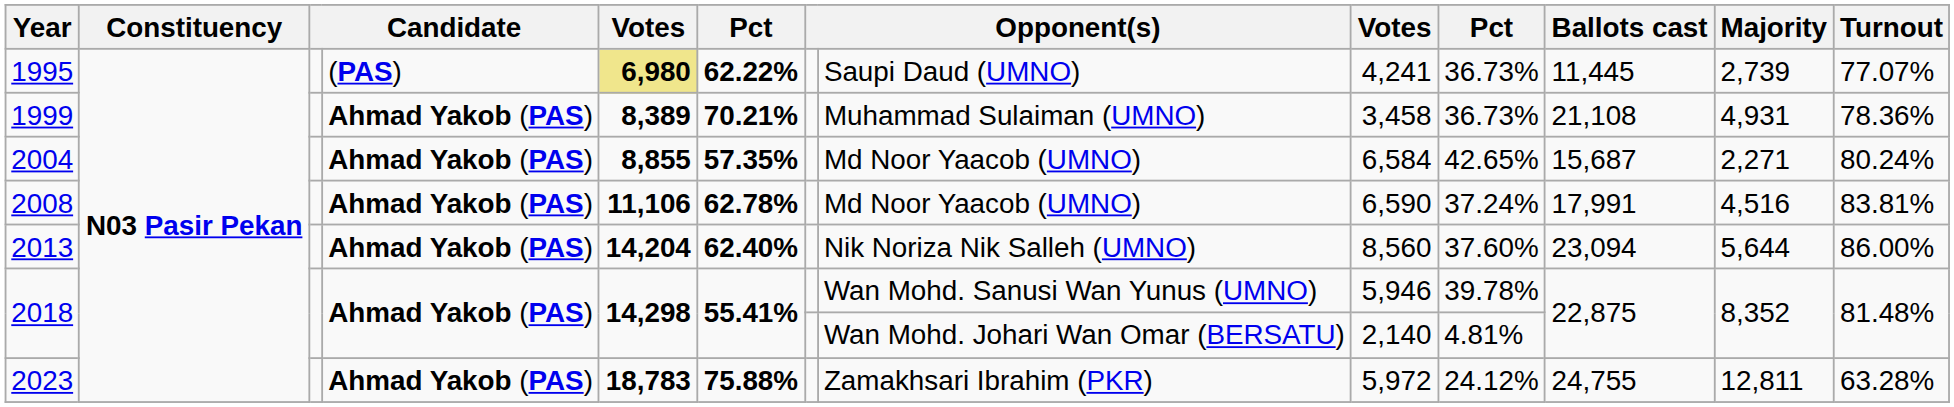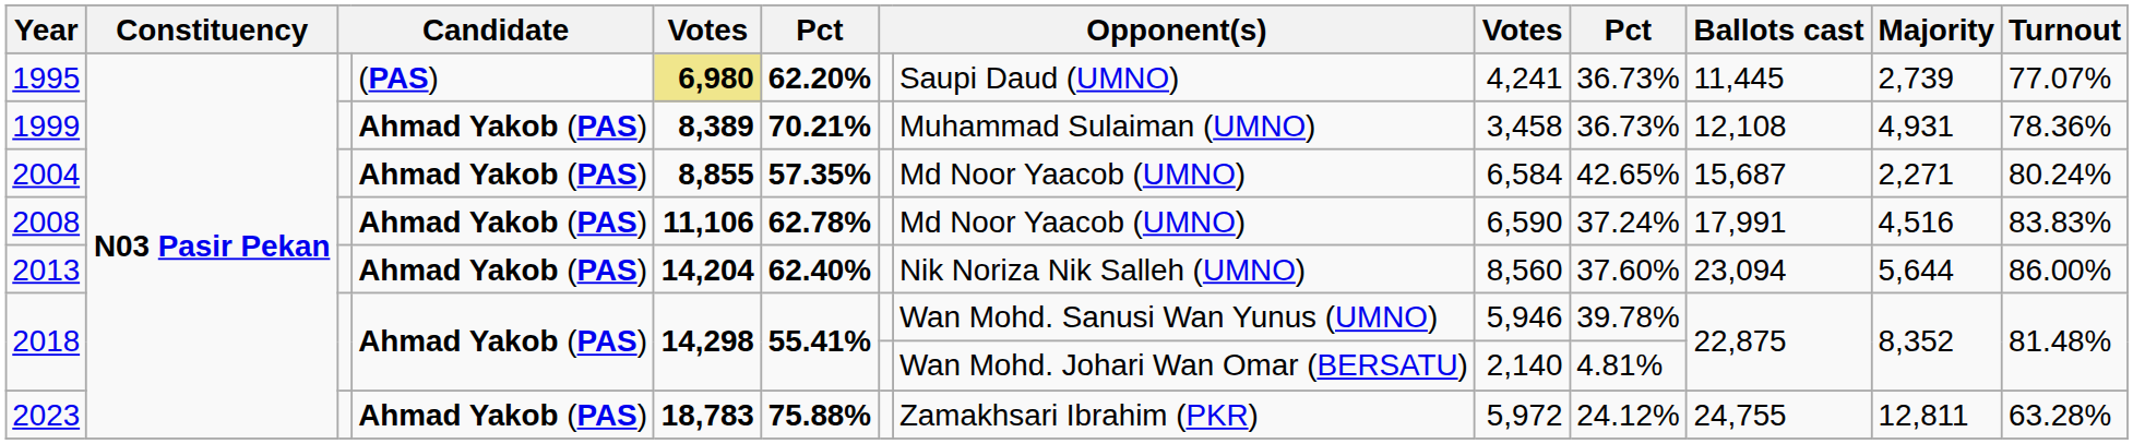 <table class="wikitable" style="margin:0.5em ; font-size:95%">
 <tr>
 <th>Year</th>
 <th>Constituency</th>
 <th colspan=2>Candidate</th>
 <th>Votes</th>
 <th>Pct</th>
 <th colspan=2>Opponent(s)</th>
 <th>Votes</th>
 <th>Pct</th>
 <th>Ballots cast</th>
 <th>Majority</th>
 <th>Turnout</th>
 </tr>
 <tr>
 <td><a href='#'>1995</a></td>
 <td rowspan=8><strong>N03 <a href='#'>Pasir Pekan</a></strong></td>
 <td></td>
 <td> (<a href='#'><strong>PAS</strong></a>)</td>
 <td align="right" style="background: khaki;"><strong>6,980</strong></td>
-<td><strong>62.22%</strong></td>
+<td><strong>62.20%</strong></td>
 <td></td>
 <td>Saupi Daud (<a href='#'>UMNO</a>)</td>
 <td align="right">4,241</td>
 <td>36.73%</td>
 <td>11,445</td>
 <td>2,739</td>
 <td>77.07%</td>
 </tr>
 <tr>
 <td><a href='#'>1999</a></td>
 <td></td>
 <td><strong>Ahmad Yakob</strong> (<a href='#'><strong>PAS</strong></a>)</td>
 <td align="right"><strong>8,389</strong></td>
 <td><strong>70.21%</strong></td>
 <td></td>
 <td>Muhammad Sulaiman (<a href='#'>UMNO</a>)</td>
 <td align="right">3,458</td>
 <td>36.73%</td>
-<td>21,108</td>
+<td>12,108</td>
 <td>4,931</td>
 <td>78.36%</td>
 </tr>
 <tr>
 <td><a href='#'>2004</a></td>
 <td></td>
 <td><strong>Ahmad Yakob</strong> (<a href='#'><strong>PAS</strong></a>)</td>
 <td align="right"><strong>8,855</strong></td>
 <td><strong>57.35%</strong></td>
 <td></td>
 <td>Md Noor Yaacob (<a href='#'>UMNO</a>)</td>
 <td align="right">6,584</td>
 <td>42.65%</td>
 <td>15,687</td>
 <td>2,271</td>
 <td>80.24%</td>
 </tr>
 <tr>
 <td><a href='#'>2008</a></td>
 <td></td>
 <td><strong>Ahmad Yakob</strong> (<a href='#'><strong>PAS</strong></a>)</td>
 <td align="right"><strong>11,106</strong></td>
 <td><strong>62.78%</strong></td>
 <td></td>
 <td>Md Noor Yaacob (<a href='#'>UMNO</a>)</td>
 <td align="right">6,590</td>
 <td>37.24%</td>
 <td>17,991</td>
 <td>4,516</td>
-<td>83.81%</td>
+<td>83.83%</td>
 </tr>
 <tr>
 <td><a href='#'>2013</a></td>
 <td></td>
 <td><strong>Ahmad Yakob</strong> (<a href='#'><strong>PAS</strong></a>)</td>
 <td align="right"><strong>14,204</strong></td>
 <td><strong>62.40%</strong></td>
 <td></td>
 <td>Nik Noriza Nik Salleh (<a href='#'>UMNO</a>)</td>
 <td align="right">8,560</td>
 <td>37.60%</td>
 <td>23,094</td>
 <td>5,644</td>
 <td>86.00%</td>
 </tr>
 <tr>
 <td rowspan=2><a href='#'>2018</a></td>
 <td rowspan=2 ></td>
 <td rowspan=2><strong>Ahmad Yakob</strong> (<a href='#'><strong>PAS</strong></a>)</td>
 <td rowspan=2 align="right"><strong>14,298</strong></td>
 <td rowspan=2><strong>55.41%</strong></td>
 <td></td>
 <td>Wan Mohd. Sanusi Wan Yunus (<a href='#'>UMNO</a>)</td>
 <td align="right">5,946</td>
 <td>39.78%</td>
 <td rowspan=2>22,875</td>
 <td rowspan=2>8,352</td>
 <td rowspan=2>81.48%</td>
 </tr>
 <tr>
 <td></td>
 <td>Wan Mohd. Johari Wan Omar (<a href='#'>BERSATU</a>)</td>
 <td align="right">2,140</td>
 <td>4.81%</td>
 </tr>
 <tr>
 <td><a href='#'>2023</a></td>
 <td></td>
 <td><strong>Ahmad Yakob</strong> (<a href='#'><strong>PAS</strong></a>)</td>
 <td align="right"><strong>18,783</strong></td>
 <td align="right"><strong>75.88%</strong></td>
 <td></td>
 <td>Zamakhsari Ibrahim (<a href='#'>PKR</a>)</td>
 <td align="right">5,972</td>
 <td align="right">24.12%</td>
 <td>24,755</td>
 <td>12,811</td>
 <td>63.28%</td>
 </tr>
 </table>
